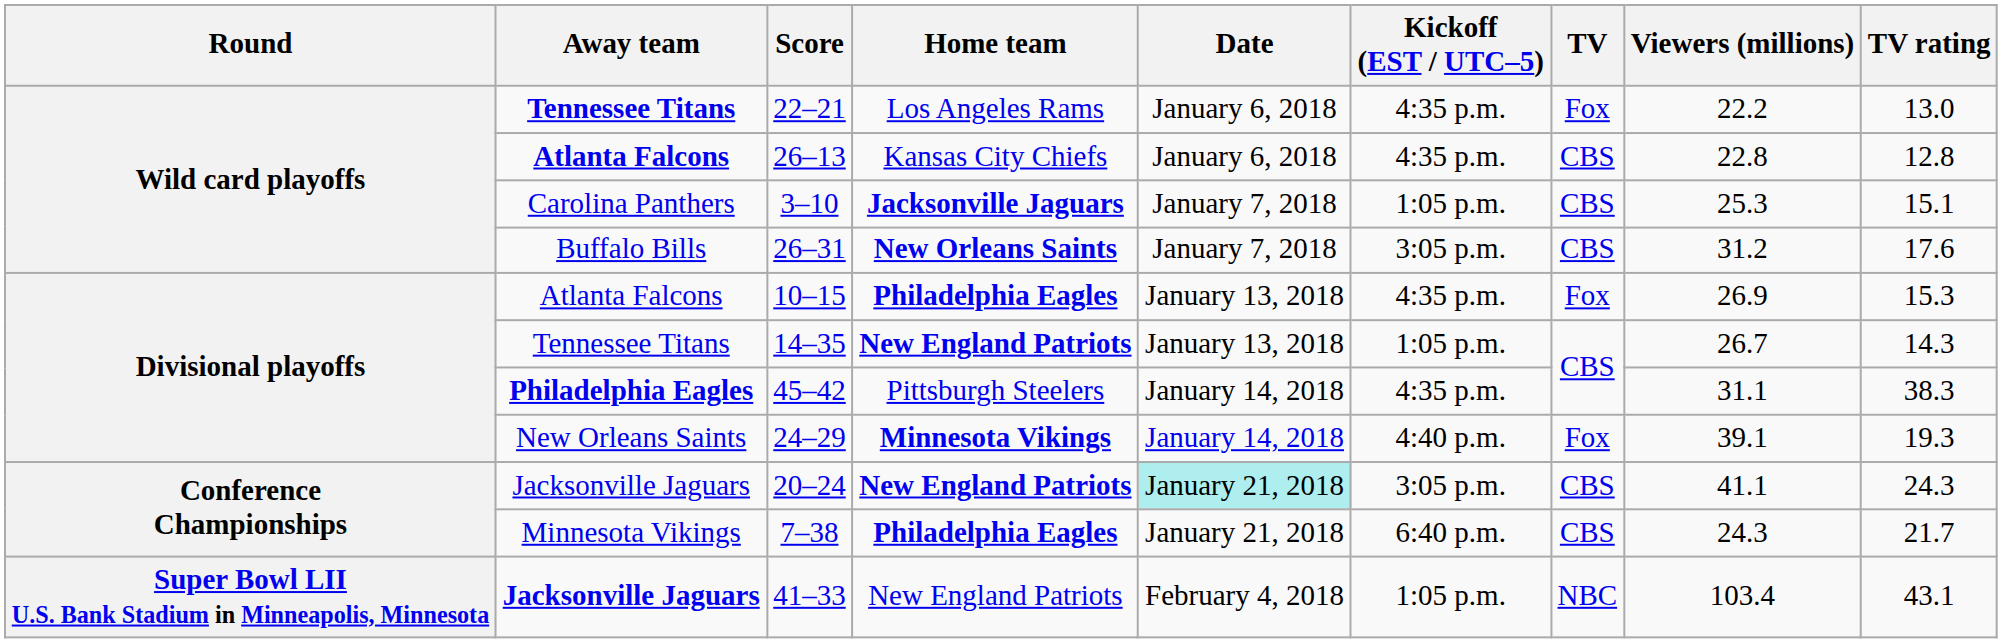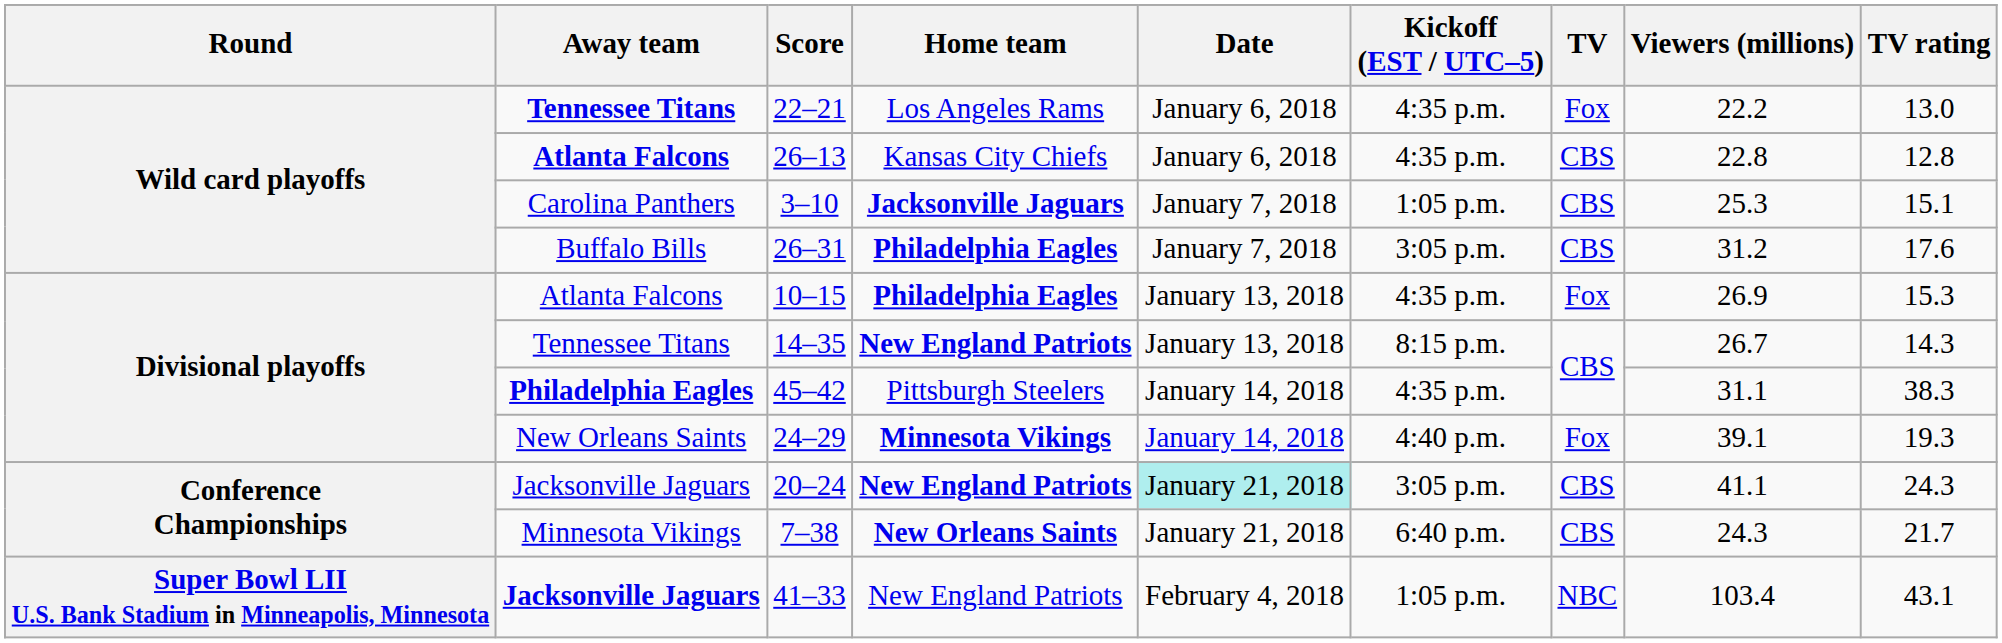 <table class="wikitable sortable" style="font-size:92%; text-align:center">
 <tr>
 <th>Round</th>
 <th>Away team</th>
 <th>Score</th>
 <th>Home team</th>
 <th>Date</th>
 <th>Kickoff<br>(<a href='#'>EST</a> / <a href='#'>UTC–5</a>)</th>
 <th>TV</th>
 <th>Viewers (millions)</th>
 <th>TV rating</th>
 </tr>
 <tr>
 <th rowspan="4">Wild card playoffs</th>
 <td><strong><a href='#'>Tennessee Titans</a></strong></td>
 <td><a href='#'>22–21</a></td>
 <td><a href='#'>Los Angeles Rams</a></td>
 <td>January 6, 2018</td>
 <td>4:35 p.m.</td>
 <td><a href='#'>Fox</a></td>
 <td>22.2</td>
 <td>13.0</td>
 </tr>
 <tr>
 <td><strong><a href='#'>Atlanta Falcons</a></strong></td>
 <td><a href='#'>26–13</a></td>
 <td><a href='#'>Kansas City Chiefs</a></td>
 <td>January 6, 2018</td>
 <td>4:35 p.m.</td>
 <td><a href='#'>CBS</a></td>
 <td>22.8</td>
 <td>12.8</td>
 </tr>
 <tr>
 <td><a href='#'>Carolina Panthers</a></td>
 <td><a href='#'>3–10</a></td>
 <td><strong><a href='#'>Jacksonville Jaguars</a></strong></td>
 <td>January 7, 2018</td>
 <td>1:05 p.m.</td>
 <td><a href='#'>CBS</a></td>
 <td>25.3</td>
 <td>15.1</td>
 </tr>
 <tr>
 <td><a href='#'>Buffalo Bills</a></td>
 <td><a href='#'>26–31</a></td>
-<td><strong><a href='#'>New Orleans Saints</a></strong></td>
+<td><strong><a href='#'>Philadelphia Eagles</a></strong></td>
 <td>January 7, 2018</td>
 <td>3:05 p.m.</td>
 <td><a href='#'>CBS</a></td>
 <td>31.2</td>
 <td>17.6</td>
 </tr>
 <tr>
 <th rowspan="4">Divisional playoffs</th>
 <td><a href='#'>Atlanta Falcons</a></td>
 <td><a href='#'>10–15</a></td>
 <td><strong><a href='#'>Philadelphia Eagles</a></strong></td>
 <td>January 13, 2018</td>
 <td>4:35 p.m.</td>
 <td><a href='#'>Fox</a></td>
 <td>26.9</td>
 <td>15.3</td>
 </tr>
 <tr>
 <td><a href='#'>Tennessee Titans</a></td>
 <td><a href='#'>14–35</a></td>
 <td><strong><a href='#'>New England Patriots</a></strong></td>
 <td>January 13, 2018</td>
-<td>1:05 p.m.</td>
+<td>8:15 p.m.</td>
 <td rowspan="2"><a href='#'>CBS</a></td>
 <td>26.7</td>
 <td>14.3</td>
 </tr>
 <tr>
 <td><strong><a href='#'>Philadelphia Eagles</a></strong></td>
 <td><a href='#'>45–42</a></td>
 <td><a href='#'>Pittsburgh Steelers</a></td>
 <td>January 14, 2018</td>
 <td>4:35 p.m.</td>
 <td>31.1</td>
 <td>38.3</td>
 </tr>
 <tr>
 <td><a href='#'>New Orleans Saints</a></td>
 <td><a href='#'>24–29</a></td>
 <td><strong><a href='#'>Minnesota Vikings</a></strong></td>
 <td><a href='#'>January 14, 2018</a></td>
 <td>4:40 p.m.</td>
 <td><a href='#'>Fox</a></td>
 <td>39.1</td>
 <td>19.3</td>
 </tr>
 <tr>
 <th rowspan="2">Conference<br> Championships</th>
 <td><a href='#'>Jacksonville Jaguars</a></td>
 <td><a href='#'>20–24</a></td>
 <td><strong><a href='#'>New England Patriots</a></strong></td>
 <td style="background: paleturquoise;">January 21, 2018</td>
 <td>3:05 p.m.</td>
 <td><a href='#'>CBS</a></td>
 <td>41.1</td>
 <td>24.3</td>
 </tr>
 <tr>
 <td><a href='#'>Minnesota Vikings</a></td>
 <td><a href='#'>7–38</a></td>
-<td><strong><a href='#'>Philadelphia Eagles</a></strong></td>
+<td><strong><a href='#'>New Orleans Saints</a></strong></td>
 <td>January 21, 2018</td>
 <td>6:40 p.m.</td>
 <td><a href='#'>CBS</a></td>
 <td>24.3</td>
 <td>21.7</td>
 </tr>
 <tr>
 <th><a href='#'>Super Bowl LII</a><br><small><a href='#'>U.S. Bank Stadium</a> in <a href='#'>Minneapolis, Minnesota</a></small></th>
 <td><strong><a href='#'>Jacksonville Jaguars</a></strong></td>
 <td><a href='#'>41–33</a></td>
 <td><a href='#'>New England Patriots</a></td>
 <td>February 4, 2018</td>
 <td>1:05 p.m.</td>
 <td><a href='#'>NBC</a></td>
 <td>103.4</td>
 <td>43.1</td>
 </tr>
 </table>
